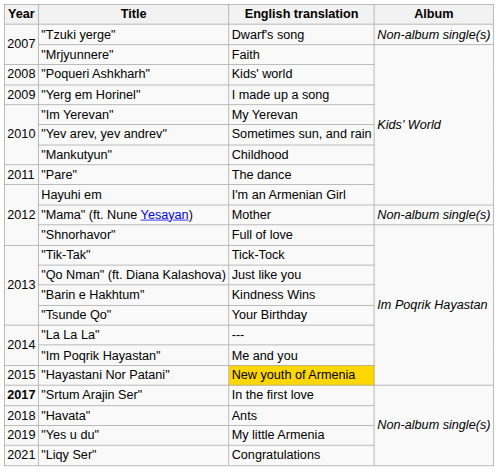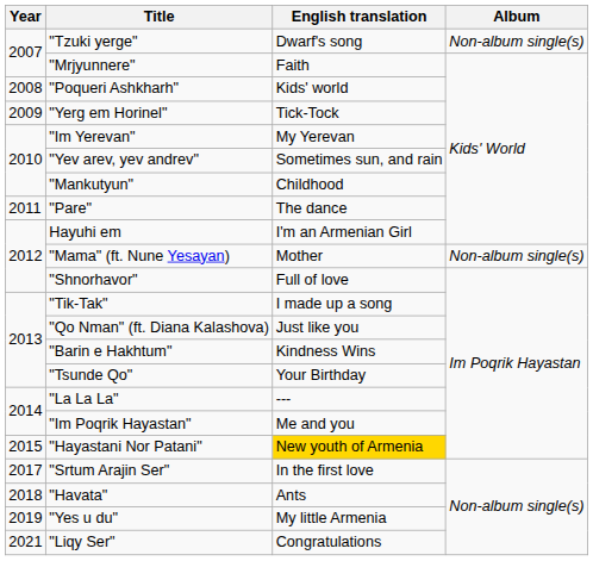 <table class="wikitable plainrowheaders">
 <tr>
 <th scope="col" rowspan="1">Year</th>
 <th scope="col" rowspan="1">Title</th>
 <th scope="col" rowspan="1">English translation</th>
 <th scope="col" rowspan="1">Album</th>
 </tr>
 <tr>
 <td rowspan="2">2007</td>
 <td scope="row">"Tzuki yerge"</td>
 <td scope="row">Dwarf's song</td>
 <td rowspan="1"><em>Non-album single(s)</em></td>
 </tr>
 <tr>
 <td scope="row">"Mrjyunnere"</td>
 <td scope="row">Faith</td>
 <td rowspan="8"><em>Kids' World</em></td>
 </tr>
 <tr>
 <td>2008</td>
 <td scope="row">"Poqueri Ashkharh"</td>
 <td scope="row">Kids' world</td>
 </tr>
 <tr>
 <td>2009</td>
 <td scope="row">"Yerg em Horinel"</td>
-<td scope="row">I made up a song</td>
+<td scope="row">Tick-Tock</td>
 </tr>
 <tr>
 <td rowspan="3">2010</td>
 <td scope="row">"Im Yerevan"</td>
 <td scope="row">My Yerevan</td>
 </tr>
 <tr>
 <td scope="row">"Yev arev, yev andrev"</td>
 <td scope="row">Sometimes sun, and rain</td>
 </tr>
 <tr>
 <td scope="row">"Mankutyun"</td>
 <td scope="row">Childhood</td>
 </tr>
 <tr>
 <td>2011</td>
 <td scope="row">"Pare"</td>
 <td scope="row">The dance</td>
 </tr>
 <tr>
 <td rowspan="3">2012</td>
 <td scope="row">Hayuhi em</td>
 <td scope="row">I'm an Armenian Girl</td>
 </tr>
 <tr>
 <td scope="row">"Mama" (ft. Nune <a href='#'>Yesayan</a>)</td>
 <td scope="row">Mother</td>
 <td rowspan="1"><em>Non-album single(s)</em></td>
 </tr>
 <tr>
 <td scope="row">"Shnorhavor"</td>
 <td scope="row">Full of love</td>
 <td rowspan="8"><em>Im Poqrik Hayastan</em></td>
 </tr>
 <tr>
 <td rowspan="4">2013</td>
 <td scope="row">"Tik-Tak"</td>
-<td scope="row">Tick-Tock</td>
+<td scope="row">I made up a song</td>
 </tr>
 <tr>
 <td scope="row">"Qo Nman" (ft. Diana Kalashova)</td>
 <td scope="row">Just like you</td>
 </tr>
 <tr>
 <td scope="row">"Barin e Hakhtum"</td>
 <td scope="row">Kindness Wins</td>
 </tr>
 <tr>
 <td scope="row">"Tsunde Qo"</td>
 <td scope="row">Your Birthday</td>
 </tr>
 <tr>
 <td rowspan="2">2014</td>
 <td scope="row">"La La La"</td>
 <td scope="row">---</td>
 </tr>
 <tr>
 <td scope="row">"Im Poqrik Hayastan"</td>
 <td scope="row">Me and you</td>
 </tr>
 <tr>
 <td>2015</td>
 <td scope="row">"Hayastani Nor Patani"</td>
 <td scope="row" style="background: gold;">New youth of Armenia</td>
 </tr>
 <tr>
-<td><strong>2017</strong></td>
+<td>2017</td>
 <td scope="row">"Srtum Arajin Ser"</td>
 <td scope="row">In the first love</td>
 <td rowspan="4"><em>Non-album single(s)</em></td>
 </tr>
 <tr>
 <td>2018</td>
 <td scope="row">"Havata"</td>
 <td scope="row">Ants</td>
 </tr>
 <tr>
 <td>2019</td>
 <td scope="row">"Yes u du"</td>
 <td scope="row">My little Armenia</td>
 </tr>
 <tr>
 <td>2021</td>
 <td scope="row">"Liqy Ser"</td>
 <td scope="row">Congratulations</td>
 </tr>
 </table>
